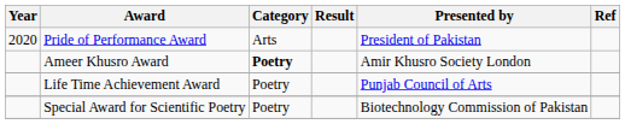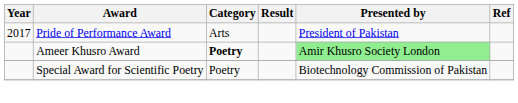 <table class="wikitable">
 <tr>
 <th>Year</th>
 <th>Award</th>
 <th>Category</th>
 <th>Result</th>
 <th>Presented by</th>
 <th>Ref</th>
 </tr>
 <tr>
-<td>2020</td>
+<td>2017</td>
 <td><a href='#'>Pride of Performance Award</a></td>
 <td>Arts</td>
 <td></td>
 <td><a href='#'>President of Pakistan</a></td>
 <td></td>
 </tr>
 <tr>
 <td></td>
 <td>Ameer Khusro Award</td>
 <td><strong>Poetry</strong></td>
 <td></td>
-<td>Amir Khusro Society London</td>
+<td style="background: lightgreen;">Amir Khusro Society London</td>
 <td></td>
 </tr>
 <tr>
-</tr>
-<tr>
-<td></td>
-<td>Life Time Achievement Award</td>
-<td>Poetry</td>
-<td></td>
-<td><a href='#'>Punjab Council of Arts</a></td>
-<td></td>
 </tr>
 <tr>
 </tr>
 <tr>
 <td></td>
 <td>Special Award for Scientific Poetry</td>
 <td>Poetry</td>
 <td></td>
 <td>Biotechnology Commission of Pakistan</td>
 <td></td>
 </tr>
 <tr>
 </tr>
 </table>
